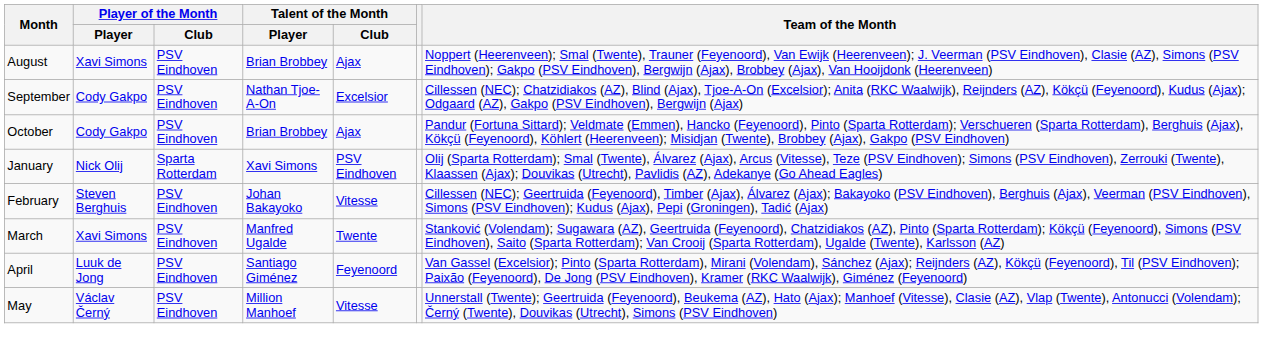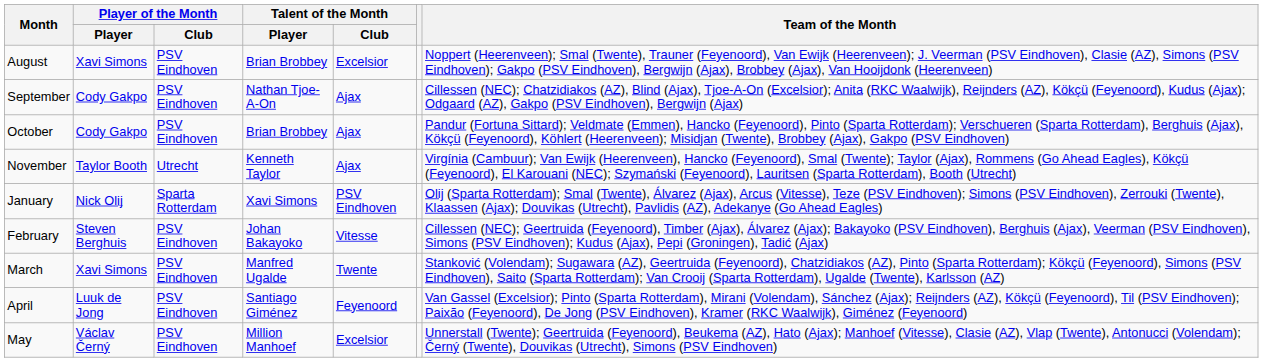 <table class="wikitable">
 <tr>
 <th rowspan="2">Month</th>
 <th colspan="2"><a href='#'>Player of the Month</a></th>
 <th colspan="2">Talent of the Month</th>
 <th rowspan="2"></th>
 <th rowspan="2">Team of the Month</th>
 </tr>
 <tr>
 <th>Player</th>
 <th>Club</th>
 <th>Player</th>
 <th>Club</th>
 </tr>
 <tr>
 <td>August</td>
 <td><a href='#'>Xavi Simons</a></td>
 <td><a href='#'>PSV Eindhoven</a></td>
 <td><a href='#'>Brian Brobbey</a></td>
-<td><a href='#'>Ajax</a></td>
+<td><a href='#'>Excelsior</a></td>
 <td></td>
 <td><a href='#'>Noppert</a> (<a href='#'>Heerenveen</a>); <a href='#'>Smal</a> (<a href='#'>Twente</a>), <a href='#'>Trauner</a> (<a href='#'>Feyenoord</a>), <a href='#'>Van Ewijk</a> (<a href='#'>Heerenveen</a>); <a href='#'>J. Veerman</a> (<a href='#'>PSV Eindhoven</a>), <a href='#'>Clasie</a> (<a href='#'>AZ</a>), <a href='#'>Simons</a> (<a href='#'>PSV Eindhoven</a>); <a href='#'>Gakpo</a> (<a href='#'>PSV Eindhoven</a>), <a href='#'>Bergwijn</a> (<a href='#'>Ajax</a>), <a href='#'>Brobbey</a> (<a href='#'>Ajax</a>), <a href='#'>Van Hooijdonk</a> (<a href='#'>Heerenveen</a>)</td>
 </tr>
 <tr>
 <td>September</td>
 <td><a href='#'>Cody Gakpo</a></td>
 <td><a href='#'>PSV Eindhoven</a></td>
 <td><a href='#'>Nathan Tjoe-A-On</a></td>
-<td><a href='#'>Excelsior</a></td>
+<td><a href='#'>Ajax</a></td>
 <td></td>
 <td><a href='#'>Cillessen</a> (<a href='#'>NEC</a>); <a href='#'>Chatzidiakos</a> (<a href='#'>AZ</a>), <a href='#'>Blind</a> (<a href='#'>Ajax</a>), <a href='#'>Tjoe-A-On</a> (<a href='#'>Excelsior</a>); <a href='#'>Anita</a> (<a href='#'>RKC Waalwijk</a>), <a href='#'>Reijnders</a> (<a href='#'>AZ</a>), <a href='#'>Kökçü</a> (<a href='#'>Feyenoord</a>), <a href='#'>Kudus</a> (<a href='#'>Ajax</a>); <a href='#'>Odgaard</a> (<a href='#'>AZ</a>), <a href='#'>Gakpo</a> (<a href='#'>PSV Eindhoven</a>), <a href='#'>Bergwijn</a> (<a href='#'>Ajax</a>)</td>
 </tr>
 <tr>
 <td>October</td>
 <td><a href='#'>Cody Gakpo</a></td>
 <td><a href='#'>PSV Eindhoven</a></td>
 <td><a href='#'>Brian Brobbey</a></td>
 <td><a href='#'>Ajax</a></td>
 <td></td>
 <td><a href='#'>Pandur</a> (<a href='#'>Fortuna Sittard</a>); <a href='#'>Veldmate</a> (<a href='#'>Emmen</a>), <a href='#'>Hancko</a> (<a href='#'>Feyenoord</a>), <a href='#'>Pinto</a> (<a href='#'>Sparta Rotterdam</a>); <a href='#'>Verschueren</a> (<a href='#'>Sparta Rotterdam</a>), <a href='#'>Berghuis</a> (<a href='#'>Ajax</a>), <a href='#'>Kökçü</a> (<a href='#'>Feyenoord</a>), <a href='#'>Köhlert</a> (<a href='#'>Heerenveen</a>); <a href='#'>Misidjan</a> (<a href='#'>Twente</a>), <a href='#'>Brobbey</a> (<a href='#'>Ajax</a>), <a href='#'>Gakpo</a> (<a href='#'>PSV Eindhoven</a>)</td>
+</tr>
+<tr>
+<td>November</td>
+<td><a href='#'>Taylor Booth</a></td>
+<td><a href='#'>Utrecht</a></td>
+<td><a href='#'>Kenneth Taylor</a></td>
+<td><a href='#'>Ajax</a></td>
+<td></td>
+<td><a href='#'>Virgínia</a> (<a href='#'>Cambuur</a>); <a href='#'>Van Ewijk</a> (<a href='#'>Heerenveen</a>), <a href='#'>Hancko</a> (<a href='#'>Feyenoord</a>), <a href='#'>Smal</a> (<a href='#'>Twente</a>); <a href='#'>Taylor</a> (<a href='#'>Ajax</a>), <a href='#'>Rommens</a> (<a href='#'>Go Ahead Eagles</a>), <a href='#'>Kökçü</a> (<a href='#'>Feyenoord</a>), <a href='#'>El Karouani</a> (<a href='#'>NEC</a>); <a href='#'>Szymański</a> (<a href='#'>Feyenoord</a>), <a href='#'>Lauritsen</a> (<a href='#'>Sparta Rotterdam</a>), <a href='#'>Booth</a> (<a href='#'>Utrecht</a>)</td>
 </tr>
 <tr>
 <td>January</td>
 <td><a href='#'>Nick Olij</a></td>
 <td><a href='#'>Sparta Rotterdam</a></td>
 <td><a href='#'>Xavi Simons</a></td>
 <td><a href='#'>PSV Eindhoven</a></td>
 <td></td>
 <td><a href='#'>Olij</a> (<a href='#'>Sparta Rotterdam</a>); <a href='#'>Smal</a> (<a href='#'>Twente</a>), <a href='#'>Álvarez</a> (<a href='#'>Ajax</a>), <a href='#'>Arcus</a> (<a href='#'>Vitesse</a>), <a href='#'>Teze</a> (<a href='#'>PSV Eindhoven</a>); <a href='#'>Simons</a> (<a href='#'>PSV Eindhoven</a>), <a href='#'>Zerrouki</a> (<a href='#'>Twente</a>), <a href='#'>Klaassen</a> (<a href='#'>Ajax</a>); <a href='#'>Douvikas</a> (<a href='#'>Utrecht</a>), <a href='#'>Pavlidis</a> (<a href='#'>AZ</a>), <a href='#'>Adekanye</a> (<a href='#'>Go Ahead Eagles</a>)</td>
 </tr>
 <tr>
 <td>February</td>
 <td><a href='#'>Steven Berghuis</a></td>
 <td><a href='#'>PSV Eindhoven</a></td>
 <td><a href='#'>Johan Bakayoko</a></td>
 <td><a href='#'>Vitesse</a></td>
 <td></td>
 <td><a href='#'>Cillessen</a> (<a href='#'>NEC</a>); <a href='#'>Geertruida</a> (<a href='#'>Feyenoord</a>), <a href='#'>Timber</a> (<a href='#'>Ajax</a>), <a href='#'>Álvarez</a> (<a href='#'>Ajax</a>); <a href='#'>Bakayoko</a> (<a href='#'>PSV Eindhoven</a>), <a href='#'>Berghuis</a> (<a href='#'>Ajax</a>), <a href='#'>Veerman</a> (<a href='#'>PSV Eindhoven</a>), <a href='#'>Simons</a> (<a href='#'>PSV Eindhoven</a>); <a href='#'>Kudus</a> (<a href='#'>Ajax</a>), <a href='#'>Pepi</a> (<a href='#'>Groningen</a>), <a href='#'>Tadić</a> (<a href='#'>Ajax</a>)</td>
 </tr>
 <tr>
 <td>March</td>
 <td><a href='#'>Xavi Simons</a></td>
 <td><a href='#'>PSV Eindhoven</a></td>
 <td><a href='#'>Manfred Ugalde</a></td>
 <td><a href='#'>Twente</a></td>
 <td></td>
 <td><a href='#'>Stanković</a> (<a href='#'>Volendam</a>); <a href='#'>Sugawara</a> (<a href='#'>AZ</a>), <a href='#'>Geertruida</a> (<a href='#'>Feyenoord</a>), <a href='#'>Chatzidiakos</a> (<a href='#'>AZ</a>), <a href='#'>Pinto</a> (<a href='#'>Sparta Rotterdam</a>); <a href='#'>Kökçü</a> (<a href='#'>Feyenoord</a>), <a href='#'>Simons</a> (<a href='#'>PSV Eindhoven</a>), <a href='#'>Saito</a> (<a href='#'>Sparta Rotterdam</a>); <a href='#'>Van Crooij</a> (<a href='#'>Sparta Rotterdam</a>), <a href='#'>Ugalde</a> (<a href='#'>Twente</a>), <a href='#'>Karlsson</a> (<a href='#'>AZ</a>)</td>
 </tr>
 <tr>
 <td>April</td>
 <td><a href='#'>Luuk de Jong</a></td>
 <td><a href='#'>PSV Eindhoven</a></td>
 <td><a href='#'>Santiago Giménez</a></td>
 <td><a href='#'>Feyenoord</a></td>
 <td></td>
 <td><a href='#'>Van Gassel</a> (<a href='#'>Excelsior</a>); <a href='#'>Pinto</a> (<a href='#'>Sparta Rotterdam</a>), <a href='#'>Mirani</a> (<a href='#'>Volendam</a>), <a href='#'>Sánchez</a> (<a href='#'>Ajax</a>); <a href='#'>Reijnders</a> (<a href='#'>AZ</a>), <a href='#'>Kökçü</a> (<a href='#'>Feyenoord</a>), <a href='#'>Til</a> (<a href='#'>PSV Eindhoven</a>); <a href='#'>Paixão</a> (<a href='#'>Feyenoord</a>), <a href='#'>De Jong</a> (<a href='#'>PSV Eindhoven</a>), <a href='#'>Kramer</a> (<a href='#'>RKC Waalwijk</a>), <a href='#'>Giménez</a> (<a href='#'>Feyenoord</a>)</td>
 </tr>
 <tr>
 <td>May</td>
 <td><a href='#'>Václav Černý</a></td>
 <td><a href='#'>PSV Eindhoven</a></td>
 <td><a href='#'>Million Manhoef</a></td>
-<td><a href='#'>Vitesse</a></td>
+<td><a href='#'>Excelsior</a></td>
 <td></td>
 <td><a href='#'>Unnerstall</a> (<a href='#'>Twente</a>); <a href='#'>Geertruida</a> (<a href='#'>Feyenoord</a>), <a href='#'>Beukema</a> (<a href='#'>AZ</a>), <a href='#'>Hato</a> (<a href='#'>Ajax</a>); <a href='#'>Manhoef</a> (<a href='#'>Vitesse</a>), <a href='#'>Clasie</a> (<a href='#'>AZ</a>), <a href='#'>Vlap</a> (<a href='#'>Twente</a>), <a href='#'>Antonucci</a> (<a href='#'>Volendam</a>); <a href='#'>Černý</a> (<a href='#'>Twente</a>), <a href='#'>Douvikas</a> (<a href='#'>Utrecht</a>), <a href='#'>Simons</a> (<a href='#'>PSV Eindhoven</a>)</td>
 </tr>
 </table>
